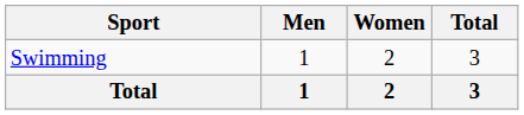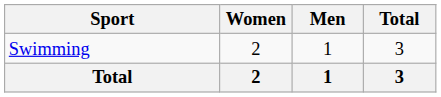 <table class="wikitable sortable" style="text-align:center;">
 <tr>
 <th width=180>Sport</th>
+<th width=55>Women</th>
 <th width=55>Men</th>
-<th width=55>Women</th>
 <th width=55>Total</th>
 </tr>
 <tr>
 <td align=left><a href='#'>Swimming</a></td>
+<td>2</td>
 <td>1</td>
-<td>2</td>
 <td>3</td>
 </tr>
 <tr>
 <th>Total</th>
+<th>2</th>
 <th>1</th>
-<th>2</th>
 <th>3</th>
 </tr>
 </table>
